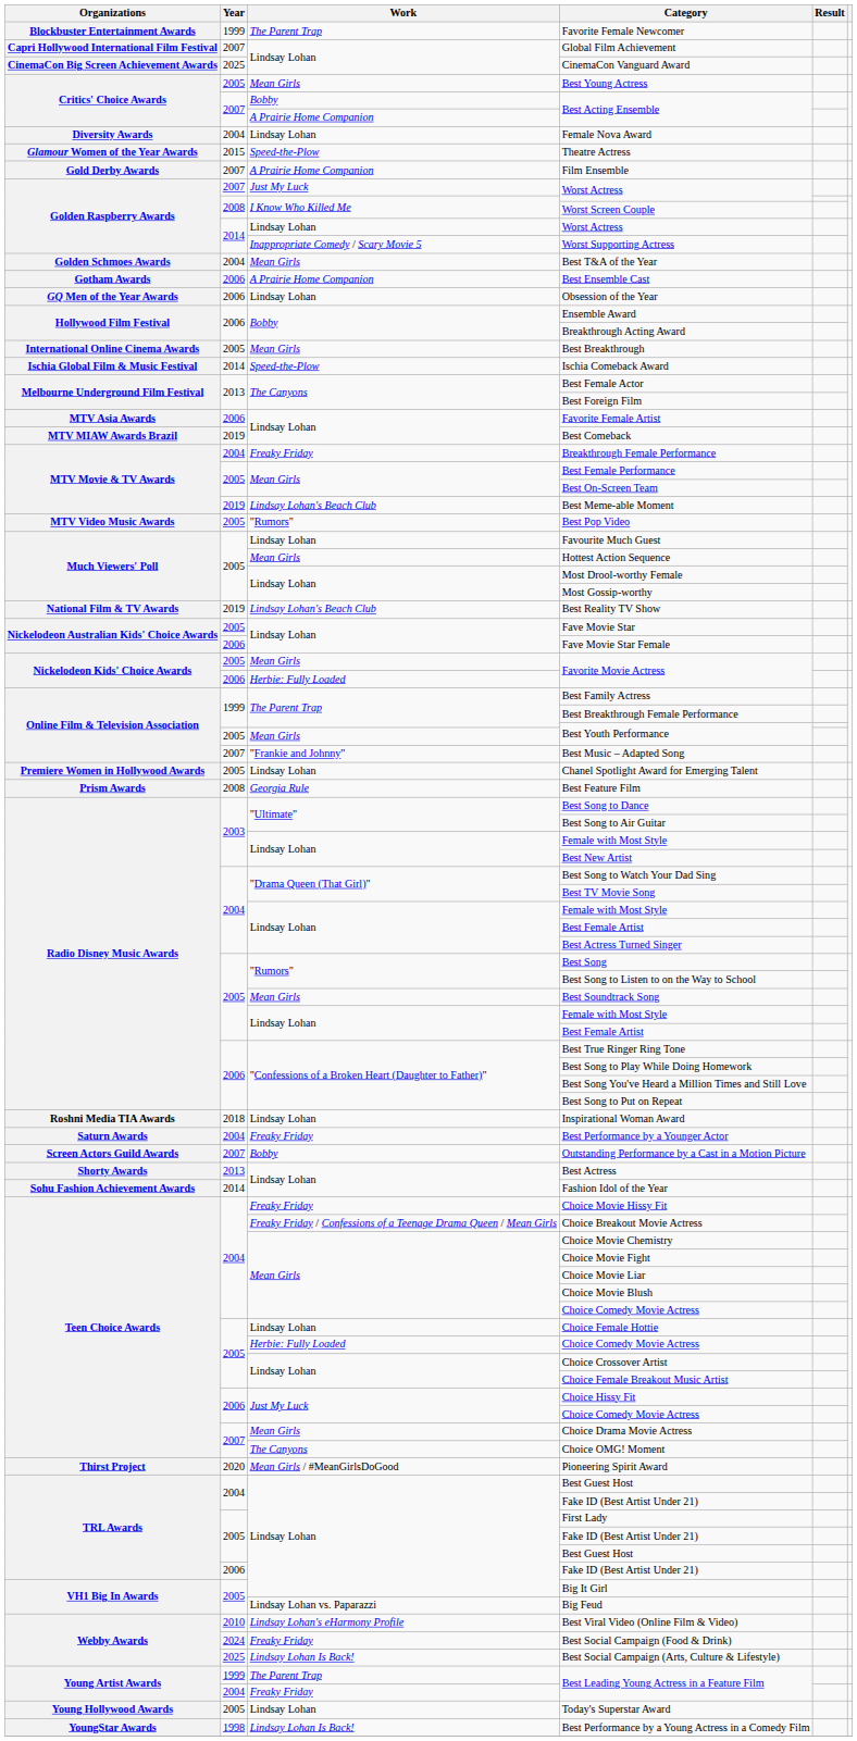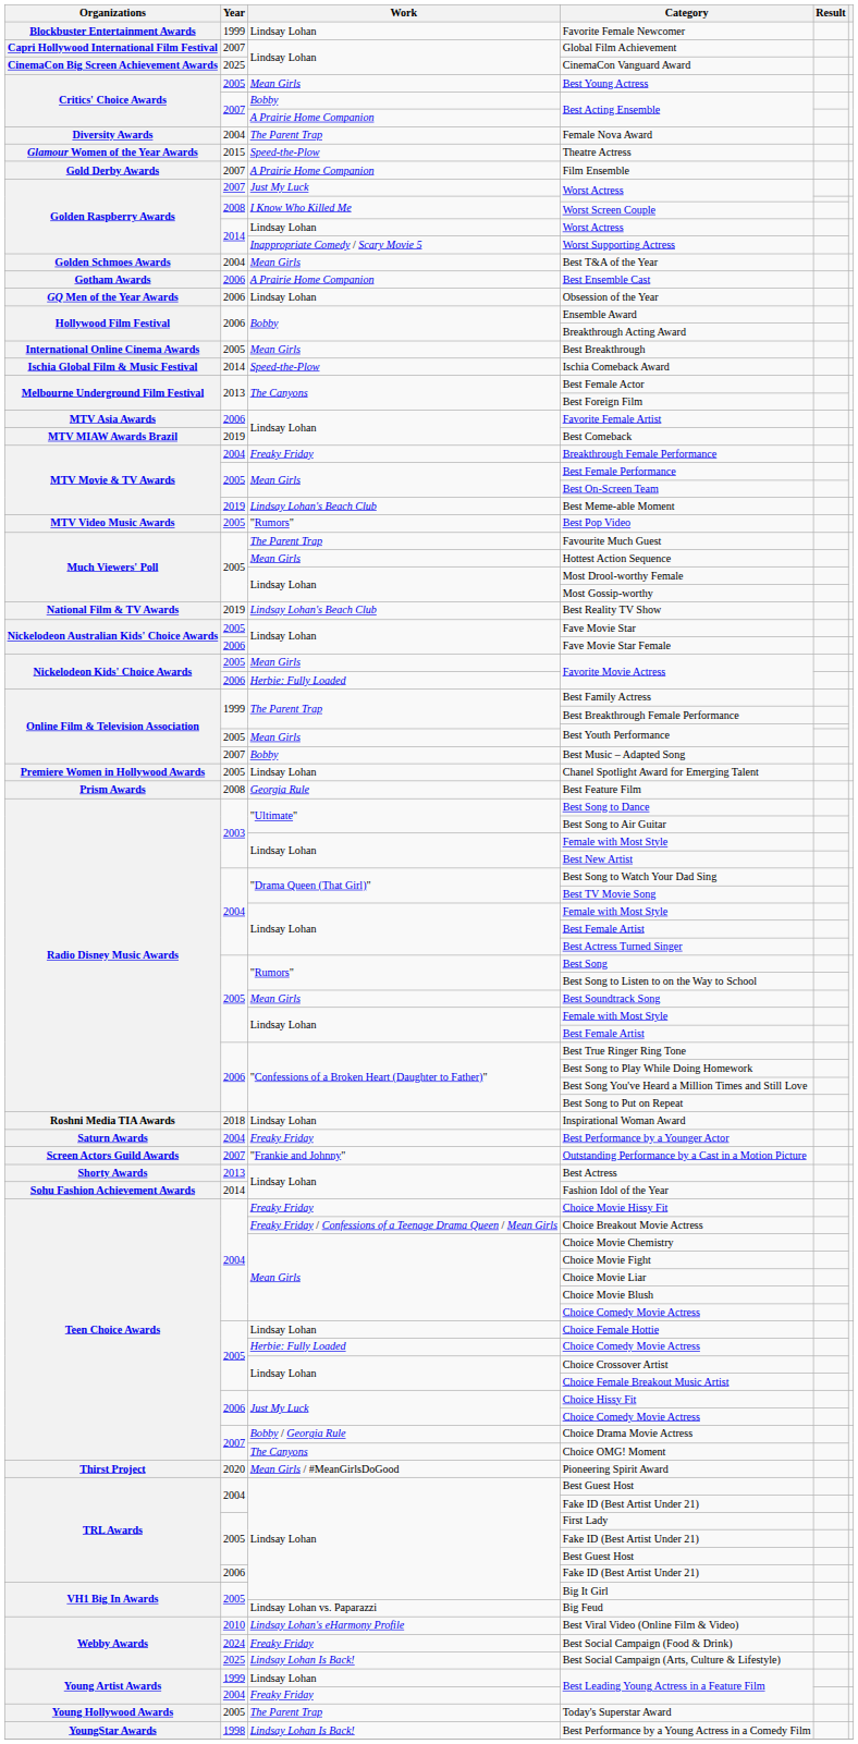 <table class="wikitable sortable plainrowheaders">
 <tr>
 <th scope="col">Organizations</th>
 <th scope="col">Year</th>
 <th scope="col">Work</th>
 <th scope="col">Category</th>
 <th scope="col">Result</th>
 <th scope="col" class="unsortable"></th>
 </tr>
 <tr>
 <th scope="row"><a href='#'>Blockbuster Entertainment Awards</a> </th>
 <td>1999</td>
-<td><em><a href='#'>The Parent Trap</a></em></td>
+<td>Lindsay Lohan</td>
 <td>Favorite Female Newcomer</td>
 <td></td>
 <td style="text-align:center;"></td>
 </tr>
 <tr>
 <th scope="row"><a href='#'>Capri Hollywood International Film Festival</a> </th>
 <td>2007</td>
 <td rowspan="2">Lindsay Lohan</td>
 <td>Global Film Achievement</td>
 <td></td>
 <td style="text-align:center;"></td>
 </tr>
 <tr>
 <th scope="row"><a href='#'>CinemaCon Big Screen Achievement Awards</a></th>
 <td>2025</td>
 <td>CinemaCon Vanguard Award</td>
 <td></td>
 <td style="text-align:center;"></td>
 </tr>
 <tr>
 <th scope="row" rowspan="3"><a href='#'>Critics' Choice Awards</a></th>
 <td><a href='#'>2005</a></td>
 <td><em><a href='#'>Mean Girls</a></em></td>
 <td><a href='#'>Best Young Actress</a></td>
 <td></td>
 <td style="text-align:center;"></td>
 </tr>
 <tr>
 <td rowspan="2"><a href='#'>2007</a></td>
 <td><em><a href='#'>Bobby</a></em></td>
 <td rowspan="2"><a href='#'>Best Acting Ensemble</a></td>
 <td></td>
 <td rowspan="2" style="text-align:center;"></td>
 </tr>
 <tr>
 <td><em><a href='#'>A Prairie Home Companion</a></em></td>
 <td></td>
 </tr>
 <tr>
 <th scope="row"><a href='#'>Diversity Awards</a> </th>
 <td>2004</td>
-<td>Lindsay Lohan</td>
+<td><em><a href='#'>The Parent Trap</a></em></td>
 <td>Female Nova Award</td>
 <td></td>
 <td style="text-align:center;"></td>
 </tr>
 <tr>
 <th scope="row"><a href='#'><em>Glamour</em> Women of the Year Awards</a> </th>
 <td>2015</td>
 <td><em><a href='#'>Speed-the-Plow</a></em></td>
 <td>Theatre Actress</td>
 <td></td>
 <td style="text-align:center;"></td>
 </tr>
 <tr>
 <th scope="row"><a href='#'>Gold Derby Awards</a></th>
 <td>2007</td>
 <td><em><a href='#'>A Prairie Home Companion</a></em></td>
 <td>Film Ensemble</td>
 <td></td>
 <td style="text-align:center;"></td>
 </tr>
 <tr>
 <th scope="row" rowspan="5"><a href='#'>Golden Raspberry Awards</a></th>
 <td><a href='#'>2007</a></td>
 <td><em><a href='#'>Just My Luck</a></em></td>
 <td rowspan="2"><a href='#'>Worst Actress</a></td>
 <td></td>
 <td style="text-align:center;"></td>
 </tr>
 <tr>
 <td rowspan="2"><a href='#'>2008</a></td>
 <td rowspan="2"><em><a href='#'>I Know Who Killed Me</a></em></td>
 <td></td>
 <td rowspan="2" style="text-align:center;"></td>
 </tr>
 <tr>
 <td><a href='#'>Worst Screen Couple</a></td>
 <td></td>
 </tr>
 <tr>
 <td rowspan="2"><a href='#'>2014</a></td>
 <td>Lindsay Lohan</td>
 <td><a href='#'>Worst Actress</a></td>
 <td></td>
 <td rowspan="2" style="text-align:center;"></td>
 </tr>
 <tr>
 <td><em><a href='#'>Inappropriate Comedy</a></em> / <em><a href='#'>Scary Movie 5</a></em></td>
 <td><a href='#'>Worst Supporting Actress</a></td>
 <td></td>
 </tr>
 <tr>
 <th scope="row"><a href='#'>Golden Schmoes Awards</a></th>
 <td>2004</td>
 <td><em><a href='#'>Mean Girls</a></em></td>
 <td>Best T&A of the Year</td>
 <td></td>
 <td style="text-align:center;"></td>
 </tr>
 <tr>
 <th scope="row"><a href='#'>Gotham Awards</a></th>
 <td><a href='#'>2006</a></td>
 <td><em><a href='#'>A Prairie Home Companion</a></em></td>
 <td><a href='#'>Best Ensemble Cast</a></td>
 <td></td>
 <td style="text-align:center;"></td>
 </tr>
 <tr>
 <th scope="row"><a href='#'><em>GQ</em> Men of the Year Awards</a></th>
 <td>2006</td>
 <td>Lindsay Lohan</td>
 <td>Obsession of the Year</td>
 <td></td>
 <td style="text-align:center;"></td>
 </tr>
 <tr>
 <th scope="row" rowspan="2"><a href='#'>Hollywood Film Festival</a> </th>
 <td rowspan="2">2006</td>
 <td rowspan="2"><em><a href='#'>Bobby</a></em></td>
 <td>Ensemble Award</td>
 <td></td>
 <td rowspan="2" style="text-align:center;"></td>
 </tr>
 <tr>
 <td>Breakthrough Acting Award</td>
 <td></td>
 </tr>
 <tr>
 <th scope="row"><a href='#'>International Online Cinema Awards</a> </th>
 <td>2005</td>
 <td><em><a href='#'>Mean Girls</a></em></td>
 <td>Best Breakthrough</td>
 <td></td>
 <td style="text-align:center;"></td>
 </tr>
 <tr>
 <th scope="row"><a href='#'>Ischia Global Film & Music Festival</a></th>
 <td>2014</td>
 <td><em><a href='#'>Speed-the-Plow</a></em></td>
 <td>Ischia Comeback Award</td>
 <td></td>
 <td style="text-align:center;"></td>
 </tr>
 <tr>
 <th scope="row" rowspan="2"><a href='#'>Melbourne Underground Film Festival</a> </th>
 <td rowspan="2">2013</td>
 <td rowspan="2"><em><a href='#'>The Canyons</a></em></td>
 <td>Best Female Actor</td>
 <td></td>
 <td rowspan="2" style="text-align:center;"></td>
 </tr>
 <tr>
 <td>Best Foreign Film</td>
 <td></td>
 </tr>
 <tr>
 <th scope="row"><a href='#'>MTV Asia Awards</a></th>
 <td><a href='#'>2006</a></td>
 <td rowspan="2">Lindsay Lohan</td>
 <td><a href='#'>Favorite Female Artist</a></td>
 <td></td>
 <td style="text-align:center;"></td>
 </tr>
 <tr>
 <th scope="row"><a href='#'>MTV MIAW Awards Brazil</a></th>
 <td>2019</td>
 <td>Best Comeback</td>
 <td></td>
 <td style="text-align:center;"></td>
 </tr>
 <tr>
 <th scope="row" rowspan="4"><a href='#'>MTV Movie & TV Awards</a></th>
 <td><a href='#'>2004</a></td>
 <td><em><a href='#'>Freaky Friday</a></em></td>
 <td><a href='#'>Breakthrough Female Performance</a></td>
 <td></td>
 <td style="text-align:center;"></td>
 </tr>
 <tr>
 <td rowspan="2"><a href='#'>2005</a></td>
 <td rowspan="2"><em><a href='#'>Mean Girls</a></em></td>
 <td><a href='#'>Best Female Performance</a></td>
 <td></td>
 <td rowspan="2" style="text-align:center;"></td>
 </tr>
 <tr>
 <td><a href='#'>Best On-Screen Team</a></td>
 <td></td>
 </tr>
 <tr>
 <td><a href='#'>2019</a></td>
 <td><em><a href='#'>Lindsay Lohan's Beach Club</a></em></td>
 <td>Best Meme-able Moment</td>
 <td></td>
 <td style="text-align:center;"></td>
 </tr>
 <tr>
 <th scope="row"><a href='#'>MTV Video Music Awards</a></th>
 <td><a href='#'>2005</a></td>
 <td>"<a href='#'>Rumors</a>"</td>
 <td><a href='#'>Best Pop Video</a></td>
 <td></td>
 <td style="text-align:center;"></td>
 </tr>
 <tr>
 <th scope="row" rowspan="4"><a href='#'>Much Viewers' Poll</a></th>
 <td rowspan="4">2005</td>
-<td>Lindsay Lohan</td>
+<td><em><a href='#'>The Parent Trap</a></em></td>
 <td>Favourite Much Guest</td>
 <td></td>
 <td rowspan="4" style="text-align:center;"></td>
 </tr>
 <tr>
 <td><em><a href='#'>Mean Girls</a></em></td>
 <td>Hottest Action Sequence</td>
 <td></td>
 </tr>
 <tr>
 <td rowspan="2">Lindsay Lohan</td>
 <td>Most Drool-worthy Female</td>
 <td></td>
 </tr>
 <tr>
 <td>Most Gossip-worthy</td>
 <td></td>
 </tr>
 <tr>
 <th scope="row"><a href='#'>National Film & TV Awards</a> </th>
 <td>2019</td>
 <td><em><a href='#'>Lindsay Lohan's Beach Club</a></em></td>
 <td>Best Reality TV Show</td>
 <td></td>
 <td style="text-align:center;"></td>
 </tr>
 <tr>
 <th scope="row" rowspan="2"><a href='#'>Nickelodeon Australian Kids' Choice Awards</a></th>
 <td><a href='#'>2005</a></td>
 <td rowspan="2">Lindsay Lohan</td>
 <td>Fave Movie Star</td>
 <td></td>
 <td style="text-align:center;"></td>
 </tr>
 <tr>
 <td><a href='#'>2006</a></td>
 <td>Fave Movie Star Female</td>
 <td></td>
 <td style="text-align:center;"></td>
 </tr>
 <tr>
 <th scope="row" rowspan="2"><a href='#'>Nickelodeon Kids' Choice Awards</a></th>
 <td><a href='#'>2005</a></td>
 <td><em><a href='#'>Mean Girls</a></em></td>
 <td rowspan="2"><a href='#'>Favorite Movie Actress</a></td>
 <td></td>
 <td style="text-align:center;"></td>
 </tr>
 <tr>
 <td><a href='#'>2006</a></td>
 <td><em><a href='#'>Herbie: Fully Loaded</a></em></td>
 <td></td>
 <td style="text-align:center;"></td>
 </tr>
 <tr>
 <th scope="row" rowspan="5"><a href='#'>Online Film & Television Association</a> </th>
 <td rowspan="3">1999</td>
 <td rowspan="3"><em><a href='#'>The Parent Trap</a></em></td>
 <td>Best Family Actress</td>
 <td></td>
 <td rowspan="5" style="text-align:center;"></td>
 </tr>
 <tr>
 <td>Best Breakthrough Female Performance</td>
 <td></td>
 </tr>
 <tr>
 <td rowspan="2">Best Youth Performance</td>
 <td></td>
 </tr>
 <tr>
 <td>2005</td>
 <td><em><a href='#'>Mean Girls</a></em></td>
 <td></td>
 </tr>
 <tr>
 <td>2007</td>
-<td>"<a href='#'>Frankie and Johnny</a>"</td>
+<td><em><a href='#'>Bobby</a></em></td>
 <td>Best Music – Adapted Song</td>
 <td></td>
 </tr>
 <tr>
 <th scope="row"><a href='#'>Premiere Women in Hollywood Awards</a> </th>
 <td>2005</td>
 <td>Lindsay Lohan</td>
 <td>Chanel Spotlight Award for Emerging Talent</td>
 <td></td>
 <td style="text-align:center;"></td>
 </tr>
 <tr>
 <th scope="row"><a href='#'>Prism Awards</a></th>
 <td>2008</td>
 <td><em><a href='#'>Georgia Rule</a></em></td>
 <td>Best Feature Film</td>
 <td></td>
 <td style="text-align:center;"></td>
 </tr>
 <tr>
 <th scope="row" rowspan="18"><a href='#'>Radio Disney Music Awards</a> </th>
 <td rowspan="4"><a href='#'>2003</a></td>
 <td rowspan="2">"<a href='#'>Ultimate</a>"</td>
 <td><a href='#'>Best Song to Dance</a></td>
 <td></td>
 <td rowspan="4" style="text-align:center;"></td>
 </tr>
 <tr>
 <td>Best Song to Air Guitar</td>
 <td></td>
 </tr>
 <tr>
 <td rowspan="2">Lindsay Lohan</td>
 <td><a href='#'>Female with Most Style</a></td>
 <td></td>
 </tr>
 <tr>
 <td><a href='#'>Best New Artist</a></td>
 <td></td>
 </tr>
 <tr>
 <td rowspan="5"><a href='#'>2004</a></td>
 <td rowspan="2">"<a href='#'>Drama Queen (That Girl)</a>"</td>
 <td>Best Song to Watch Your Dad Sing</td>
 <td></td>
 <td rowspan="5" style="text-align:center;"></td>
 </tr>
 <tr>
 <td><a href='#'>Best TV Movie Song</a></td>
 <td></td>
 </tr>
 <tr>
 <td rowspan="3">Lindsay Lohan</td>
 <td><a href='#'>Female with Most Style</a></td>
 <td></td>
 </tr>
 <tr>
 <td><a href='#'>Best Female Artist</a></td>
 <td></td>
 </tr>
 <tr>
 <td><a href='#'>Best Actress Turned Singer</a></td>
 <td></td>
 </tr>
 <tr>
 <td rowspan="5"><a href='#'>2005</a></td>
 <td rowspan="2">"<a href='#'>Rumors</a>"</td>
 <td><a href='#'>Best Song</a></td>
 <td></td>
 <td rowspan="5" style="text-align:center;"></td>
 </tr>
 <tr>
 <td>Best Song to Listen to on the Way to School</td>
 <td></td>
 </tr>
 <tr>
 <td><em><a href='#'>Mean Girls</a></em></td>
 <td><a href='#'>Best Soundtrack Song</a></td>
 <td></td>
 </tr>
 <tr>
 <td rowspan="2">Lindsay Lohan</td>
 <td><a href='#'>Female with Most Style</a></td>
 <td></td>
 </tr>
 <tr>
 <td><a href='#'>Best Female Artist</a></td>
 <td></td>
 </tr>
 <tr>
 <td rowspan="4"><a href='#'>2006</a></td>
 <td rowspan="4">"<a href='#'>Confessions of a Broken Heart (Daughter to Father)</a>"</td>
 <td>Best True Ringer Ring Tone</td>
 <td></td>
 <td rowspan="4" style="text-align:center;"></td>
 </tr>
 <tr>
 <td>Best Song to Play While Doing Homework</td>
 <td></td>
 </tr>
 <tr>
 <td>Best Song You've Heard a Million Times and Still Love</td>
 <td></td>
 </tr>
 <tr>
 <td>Best Song to Put on Repeat</td>
 <td></td>
 </tr>
 <tr>
 <th scope="row">Roshni Media TIA Awards</th>
 <td>2018</td>
 <td>Lindsay Lohan</td>
 <td>Inspirational Woman Award</td>
 <td></td>
 <td style="text-align:center;"></td>
 </tr>
 <tr>
 <th scope="row"><a href='#'>Saturn Awards</a> </th>
 <td><a href='#'>2004</a></td>
 <td><em><a href='#'>Freaky Friday</a></em></td>
 <td><a href='#'>Best Performance by a Younger Actor</a></td>
 <td></td>
 <td style="text-align:center;"></td>
 </tr>
 <tr>
 <th scope="row"><a href='#'>Screen Actors Guild Awards</a></th>
 <td><a href='#'>2007</a></td>
-<td><em><a href='#'>Bobby</a></em></td>
+<td>"<a href='#'>Frankie and Johnny</a>"</td>
 <td><a href='#'>Outstanding Performance by a Cast in a Motion Picture</a></td>
 <td></td>
 <td style="text-align:center;"></td>
 </tr>
 <tr>
 <th scope="row"><a href='#'>Shorty Awards</a></th>
 <td><a href='#'>2013</a></td>
 <td rowspan="2">Lindsay Lohan</td>
 <td>Best Actress</td>
 <td></td>
 <td style="text-align:center;"></td>
 </tr>
 <tr>
 <th scope="row"><a href='#'>Sohu Fashion Achievement Awards</a></th>
 <td>2014</td>
 <td>Fashion Idol of the Year</td>
 <td></td>
 <td style="text-align:center;"></td>
 </tr>
 <tr>
 <th scope="row" rowspan="15"><a href='#'>Teen Choice Awards</a> </th>
 <td rowspan="7"><a href='#'>2004</a></td>
 <td><em><a href='#'>Freaky Friday</a></em></td>
 <td><a href='#'>Choice Movie Hissy Fit</a></td>
 <td></td>
 <td rowspan="7" style="text-align:center;"></td>
 </tr>
 <tr>
 <td><em><a href='#'>Freaky Friday</a></em> / <em><a href='#'>Confessions of a Teenage Drama Queen</a></em> / <em><a href='#'>Mean Girls</a></em></td>
 <td>Choice Breakout Movie Actress</td>
 <td></td>
 </tr>
 <tr>
 <td rowspan="5"><em><a href='#'>Mean Girls</a></em></td>
 <td>Choice Movie Chemistry</td>
 <td></td>
 </tr>
 <tr>
 <td>Choice Movie Fight</td>
 <td></td>
 </tr>
 <tr>
 <td>Choice Movie Liar</td>
 <td></td>
 </tr>
 <tr>
 <td>Choice Movie Blush</td>
 <td></td>
 </tr>
 <tr>
 <td><a href='#'>Choice Comedy Movie Actress</a></td>
 <td></td>
 </tr>
 <tr>
 <td rowspan="4"><a href='#'>2005</a></td>
 <td>Lindsay Lohan</td>
 <td><a href='#'>Choice Female Hottie</a></td>
 <td></td>
 <td rowspan="4" style="text-align:center;"></td>
 </tr>
 <tr>
 <td><em><a href='#'>Herbie: Fully Loaded</a></em></td>
 <td><a href='#'>Choice Comedy Movie Actress</a></td>
 <td></td>
 </tr>
 <tr>
 <td rowspan="2">Lindsay Lohan</td>
 <td>Choice Crossover Artist</td>
 <td></td>
 </tr>
 <tr>
 <td><a href='#'>Choice Female Breakout Music Artist</a></td>
 <td></td>
 </tr>
 <tr>
 <td rowspan="2"><a href='#'>2006</a></td>
 <td rowspan="2"><em><a href='#'>Just My Luck</a></em></td>
 <td><a href='#'>Choice Hissy Fit</a></td>
 <td></td>
 <td rowspan="2" style="text-align:center;"></td>
 </tr>
 <tr>
 <td><a href='#'>Choice Comedy Movie Actress</a></td>
 <td></td>
 </tr>
 <tr>
 <td rowspan="2"><a href='#'>2007</a></td>
-<td><em><a href='#'>Mean Girls</a></em></td>
+<td><em><a href='#'>Bobby</a></em> / <em><a href='#'>Georgia Rule</a></em></td>
 <td>Choice Drama Movie Actress</td>
 <td></td>
 <td rowspan="2" style="text-align:center;"></td>
 </tr>
 <tr>
 <td><em><a href='#'>The Canyons</a></em></td>
 <td>Choice OMG! Moment</td>
 <td></td>
 </tr>
 <tr>
 <th scope="row"><a href='#'>Thirst Project</a></th>
 <td>2020</td>
 <td><em><a href='#'>Mean Girls</a></em> / #MeanGirlsDoGood</td>
 <td>Pioneering Spirit Award</td>
 <td></td>
 <td style="text-align:center;"></td>
 </tr>
 <tr>
 <th scope="row" rowspan="6"><a href='#'>TRL Awards</a></th>
 <td rowspan="2">2004</td>
 <td rowspan="7">Lindsay Lohan</td>
 <td>Best Guest Host</td>
 <td></td>
 <td style="text-align:center;"></td>
 </tr>
 <tr>
 <td>Fake ID (Best Artist Under 21)</td>
 <td></td>
 <td style="text-align:center;"></td>
 </tr>
 <tr>
 <td rowspan="3">2005</td>
 <td>First Lady</td>
 <td></td>
 <td style="text-align:center;"></td>
 </tr>
 <tr>
 <td>Fake ID (Best Artist Under 21)</td>
 <td></td>
 <td style="text-align:center;"></td>
 </tr>
 <tr>
 <td>Best Guest Host</td>
 <td></td>
 <td style="text-align:center;"></td>
 </tr>
 <tr>
 <td>2006</td>
 <td>Fake ID (Best Artist Under 21)</td>
 <td></td>
 <td style="text-align:center;"></td>
 </tr>
 <tr>
 <th scope="row" rowspan="2"><a href='#'>VH1 Big In Awards</a> </th>
 <td rowspan="2"><a href='#'>2005</a></td>
 <td>Big It Girl</td>
 <td></td>
 <td rowspan="2" style="text-align:center;"></td>
 </tr>
 <tr>
 <td>Lindsay Lohan vs. Paparazzi</td>
 <td>Big Feud</td>
 <td></td>
 </tr>
 <tr>
 <th scope="row" rowspan="3"><a href='#'>Webby Awards</a> </th>
 <td><a href='#'>2010</a></td>
 <td><em><a href='#'>Lindsay Lohan's eHarmony Profile</a></em></td>
 <td>Best Viral Video (Online Film & Video)</td>
 <td></td>
 <td style="text-align:center;"></td>
 </tr>
 <tr>
 <td><a href='#'>2024</a></td>
 <td><em><a href='#'>Freaky Friday</a></em></td>
 <td>Best Social Campaign (Food & Drink)</td>
 <td></td>
 <td style="text-align:center;"></td>
 </tr>
 <tr>
 <td><a href='#'>2025</a></td>
 <td><em><a href='#'>Lindsay Lohan Is Back!</a></em></td>
 <td>Best Social Campaign (Arts, Culture & Lifestyle)</td>
 <td></td>
 <td style="text-align:center;"></td>
 </tr>
 <tr>
 <th scope="row" rowspan="2"><a href='#'>Young Artist Awards</a> </th>
 <td><a href='#'>1999</a></td>
-<td><em><a href='#'>The Parent Trap</a></em></td>
+<td>Lindsay Lohan</td>
 <td rowspan="2"><a href='#'>Best Leading Young Actress in a Feature Film</a></td>
 <td></td>
 <td style="text-align:center;"></td>
 </tr>
 <tr>
 <td><a href='#'>2004</a></td>
 <td><em><a href='#'>Freaky Friday</a></em></td>
 <td></td>
 <td style="text-align:center;"></td>
 </tr>
 <tr>
 <th scope="row"><a href='#'>Young Hollywood Awards</a></th>
 <td>2005</td>
-<td>Lindsay Lohan</td>
+<td><em><a href='#'>The Parent Trap</a></em></td>
 <td>Today's Superstar Award</td>
 <td></td>
 <td style="text-align:center;"></td>
 </tr>
 <tr>
 <th scope="row"><a href='#'>YoungStar Awards</a></th>
 <td><a href='#'>1998</a></td>
 <td><em><a href='#'>Lindsay Lohan Is Back!</a></em></td>
 <td>Best Performance by a Young Actress in a Comedy Film</td>
 <td></td>
 <td style="text-align:center;"></td>
 </tr>
 <tr>
 </tr>
 </table>
